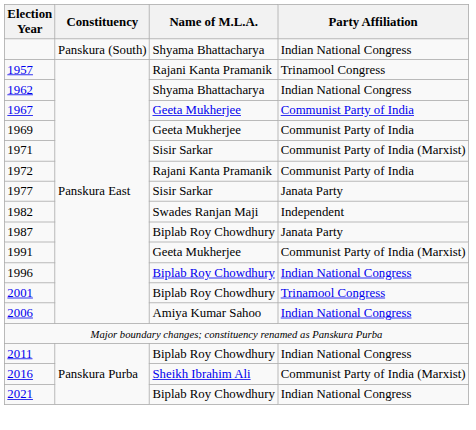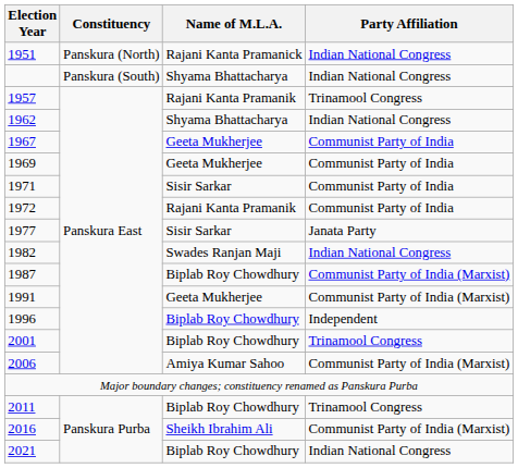 <table class="wikitable sortable"ìÍĦĤĠčw>
 <tr>
 <th>Election<br> Year</th>
 <th>Constituency</th>
 <th>Name of M.L.A.</th>
 <th>Party Affiliation</th>
+</tr>
+<tr>
+<td><a href='#'>1951</a></td>
+<td>Panskura (North)</td>
+<td>Rajani Kanta Pramanick</td>
+<td><a href='#'>Indian National Congress</a></td>
 </tr>
 <tr>
 <td></td>
 <td>Panskura (South)</td>
 <td>Shyama Bhattacharya</td>
 <td>Indian National Congress</td>
 </tr>
 <tr>
 <td><a href='#'>1957</a></td>
 <td rowspan=13>Panskura East</td>
 <td>Rajani Kanta Pramanik</td>
 <td>Trinamool Congress</td>
 </tr>
 <tr>
 <td><a href='#'>1962</a></td>
 <td>Shyama Bhattacharya</td>
 <td>Indian National Congress</td>
 </tr>
 <tr>
 <td><a href='#'>1967</a></td>
 <td><a href='#'>Geeta Mukherjee</a></td>
 <td><a href='#'>Communist Party of India</a></td>
 </tr>
 <tr>
 <td>1969</td>
 <td>Geeta Mukherjee</td>
 <td>Communist Party of India</td>
 </tr>
 <tr>
 <td>1971</td>
 <td>Sisir Sarkar</td>
-<td>Communist Party of India (Marxist)</td>
+<td>Communist Party of India</td>
 </tr>
 <tr>
 <td>1972</td>
 <td>Rajani Kanta Pramanik</td>
 <td>Communist Party of India</td>
 </tr>
 <tr>
 <td>1977</td>
 <td>Sisir Sarkar</td>
 <td>Janata Party</td>
 </tr>
 <tr>
 <td>1982</td>
 <td>Swades Ranjan Maji</td>
-<td Janata Party/Independent(politician)>Independent</td>
+<td><a href='#'>Indian National Congress</a></td>
 </tr>
 <tr>
 <td>1987</td>
 <td>Biplab Roy Chowdhury</td>
-<td>Janata Party</td>
+<td><a href='#'>Communist Party of India (Marxist)</a></td>
 </tr>
 <tr>
 <td>1991</td>
 <td>Geeta Mukherjee</td>
 <td>Communist Party of India (Marxist)</td>
 </tr>
 <tr>
 <td>1996</td>
 <td><a href='#'>Biplab Roy Chowdhury</a></td>
-<td><a href='#'>Indian National Congress</a></td>
+<td Janata Party/Independent(politician)>Independent</td>
 </tr>
 <tr>
 <td><a href='#'>2001</a></td>
 <td>Biplab Roy Chowdhury</td>
 <td><a href='#'>Trinamool Congress</a></td>
 </tr>
 <tr>
 <td><a href='#'>2006</a></td>
 <td>Amiya Kumar Sahoo</td>
-<td><a href='#'>Indian National Congress</a></td>
+<td>Communist Party of India (Marxist)</td>
 </tr>
 <tr>
 <td colspan=4 align=center><small><em>Major boundary changes; constituency renamed as Panskura Purba</em></small></td>
 </tr>
 <tr>
 <td><a href='#'>2011</a></td>
 <td rowspan=3>Panskura Purba</td>
 <td>Biplab Roy Chowdhury</td>
-<td>Indian National Congress</td>
+<td>Trinamool Congress</td>
 </tr>
 <tr>
 <td><a href='#'>2016</a></td>
 <td><a href='#'>Sheikh Ibrahim Ali</a></td>
 <td>Communist Party of India (Marxist)</td>
 </tr>
 <tr>
 <td><a href='#'>2021</a></td>
 <td>Biplab Roy Chowdhury</td>
 <td>Indian National Congress</td>
 </tr>
 </table>
